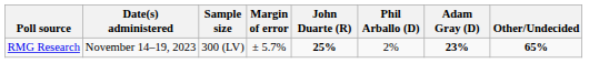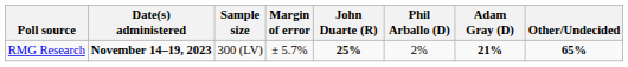 <table class="wikitable" style="font-size:90%;text-align:center;">
 <tr style="vertical-align:bottom">
 <th>Poll source</th>
 <th>Date(s)<br>administered</th>
 <th>Sample<br>size</th>
 <th>Margin<br><span>of error</span></th>
 <th style="width:75px;">John<br><span>Duarte (R)</span></th>
 <th style="width:75px;">Phil<br>Arballo (D)</th>
 <th style="width:75px;">Adam<br>Gray (D)</th>
 <th>Other/Undecided</th>
 </tr>
 <tr>
 <td style="text-align:left;"><a href='#'>RMG Research</a></td>
-<td data-sort-value="2023-11-19">November 14–19, 2023</td>
+<td data-sort-value="2023-11-19"><strong>November 14–19, 2023</strong></td>
 <td>300 (LV)</td>
 <td>± 5.7%</td>
 <td><strong>25%</strong></td>
 <td>2%</td>
-<td><strong>23%</strong></td>
+<td><strong>21%</strong></td>
 <td><strong>65%</strong></td>
 </tr>
 </table>
